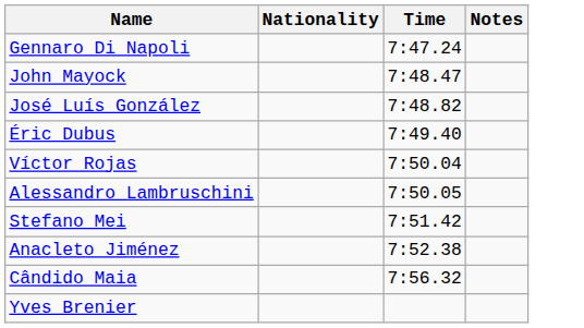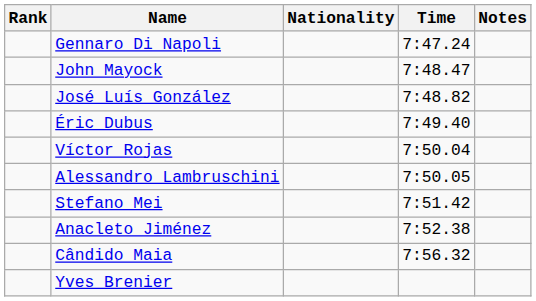 <table class="wikitable sortable" style="text-align:center">
 <tr>
+<th>Rank</th>
 <th>Name</th>
 <th>Nationality</th>
 <th>Time</th>
 <th>Notes</th>
 </tr>
 <tr>
+<td></td>
 <td align="left"><a href='#'>Gennaro Di Napoli</a></td>
 <td align=left></td>
 <td>7:47.24</td>
 <td></td>
 </tr>
 <tr>
+<td></td>
 <td align="left"><a href='#'>John Mayock</a></td>
 <td align=left></td>
 <td>7:48.47</td>
 <td></td>
 </tr>
 <tr>
+<td></td>
 <td align="left"><a href='#'>José Luís González</a></td>
 <td align=left></td>
 <td>7:48.82</td>
 <td></td>
 </tr>
 <tr>
+<td></td>
 <td align="left"><a href='#'>Éric Dubus</a></td>
 <td align=left></td>
 <td>7:49.40</td>
 <td></td>
 </tr>
 <tr>
+<td></td>
 <td align="left"><a href='#'>Víctor Rojas</a></td>
 <td align=left></td>
 <td>7:50.04</td>
 <td></td>
 </tr>
 <tr>
+<td></td>
 <td align="left"><a href='#'>Alessandro Lambruschini</a></td>
 <td align=left></td>
 <td>7:50.05</td>
 <td></td>
 </tr>
 <tr>
+<td></td>
 <td align="left"><a href='#'>Stefano Mei</a></td>
 <td align=left></td>
 <td>7:51.42</td>
 <td></td>
 </tr>
 <tr>
+<td></td>
 <td align="left"><a href='#'>Anacleto Jiménez</a></td>
 <td align=left></td>
 <td>7:52.38</td>
 <td></td>
 </tr>
 <tr>
+<td></td>
 <td align="left"><a href='#'>Cândido Maia</a></td>
 <td align=left></td>
 <td>7:56.32</td>
 <td></td>
 </tr>
 <tr>
+<td></td>
 <td align="left"><a href='#'>Yves Brenier</a></td>
 <td align=left></td>
 <td></td>
 <td></td>
 </tr>
 </table>
